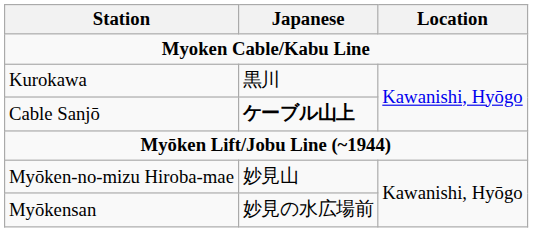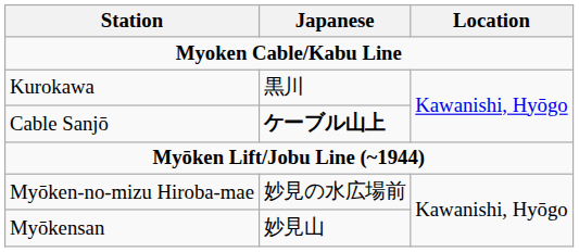 <table class="wikitable">
 <tr>
 <th>Station</th>
 <th>Japanese</th>
 <th>Location</th>
 </tr>
 <tr style="text-align: center; ">
 <td colspan="3"><strong>Myoken Cable/Kabu Line</strong></td>
 </tr>
 <tr>
 <td>Kurokawa</td>
 <td>黒川</td>
 <td rowspan="2"><a href='#'>Kawanishi, Hyōgo</a></td>
 </tr>
 <tr>
 <td>Cable Sanjō</td>
 <td><strong>ケーブル山上</strong></td>
 </tr>
 <tr style="text-align: center; ">
 <td colspan="3"><strong>Myōken Lift/Jobu Line (~1944)</strong></td>
 </tr>
 <tr>
 <td>Myōken-no-mizu Hiroba-mae</td>
-<td>妙見山</td>
+<td>妙見の水広場前</td>
 <td rowspan="2">Kawanishi, Hyōgo</td>
 </tr>
 <tr>
 <td>Myōkensan</td>
-<td>妙見の水広場前</td>
+<td>妙見山</td>
 </tr>
 </table>
